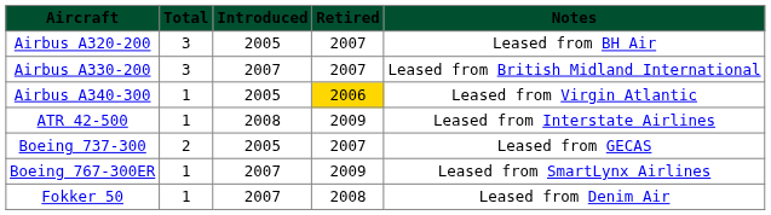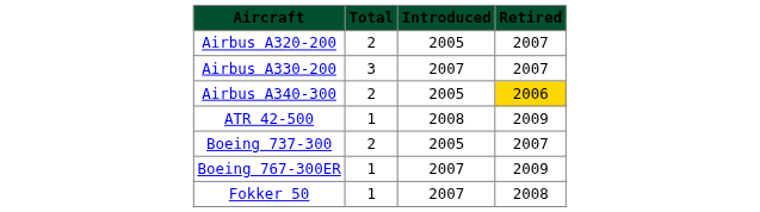 <table class="toccolours" border="1" cellpadding="3" style="margin:1em auto; border-collapse:collapse;text-align:center">
 <tr bgcolor=#005030>
 <th><span>Aircraft</span></th>
 <th><span>Total</span></th>
 <th><span>Introduced</span></th>
 <th><span>Retired</span></th>
-<th><span>Notes</span></th>
 </tr>
 <tr>
 <td><a href='#'>Airbus A320-200</a></td>
-<td>3</td>
+<td>2</td>
 <td>2005</td>
 <td>2007</td>
-<td>Leased from <a href='#'>BH Air</a></td>
 </tr>
 <tr>
 <td><a href='#'>Airbus A330-200</a></td>
 <td>3</td>
 <td>2007</td>
 <td>2007</td>
-<td>Leased from <a href='#'>British Midland International</a></td>
 </tr>
 <tr>
 <td><a href='#'>Airbus A340-300</a></td>
-<td>1</td>
+<td>2</td>
 <td>2005</td>
 <td style="background: gold;">2006</td>
-<td>Leased from <a href='#'>Virgin Atlantic</a></td>
 </tr>
 <tr>
 <td><a href='#'>ATR 42-500</a></td>
 <td>1</td>
 <td>2008</td>
 <td>2009</td>
-<td>Leased from <a href='#'>Interstate Airlines</a></td>
 </tr>
 <tr>
 <td><a href='#'>Boeing 737-300</a></td>
 <td>2</td>
 <td>2005</td>
 <td>2007</td>
-<td>Leased from <a href='#'>GECAS</a></td>
 </tr>
 <tr>
 <td><a href='#'>Boeing 767-300ER</a></td>
 <td>1</td>
 <td>2007</td>
 <td>2009</td>
-<td>Leased from <a href='#'>SmartLynx Airlines</a></td>
 </tr>
 <tr>
 <td><a href='#'>Fokker 50</a></td>
 <td>1</td>
 <td>2007</td>
 <td>2008</td>
-<td>Leased from <a href='#'>Denim Air</a></td>
 </tr>
 </table>
